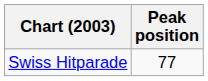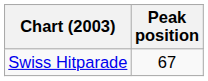 <table class="wikitable">
 <tr>
 <th>Chart (2003)</th>
 <th>Peak<br>position</th>
 </tr>
 <tr>
 <td><a href='#'>Swiss Hitparade</a></td>
-<td align="center">77</td>
+<td align="center">67</td>
 </tr>
 </table>
